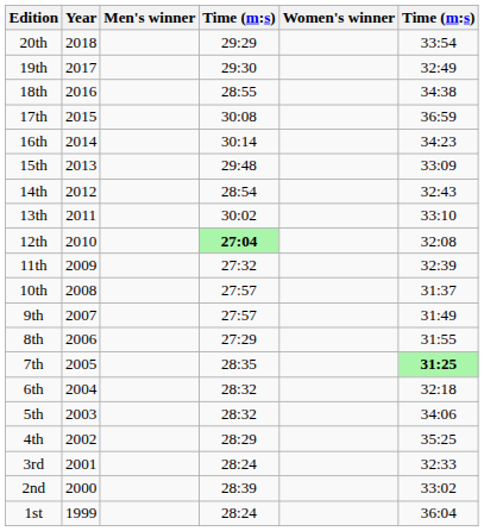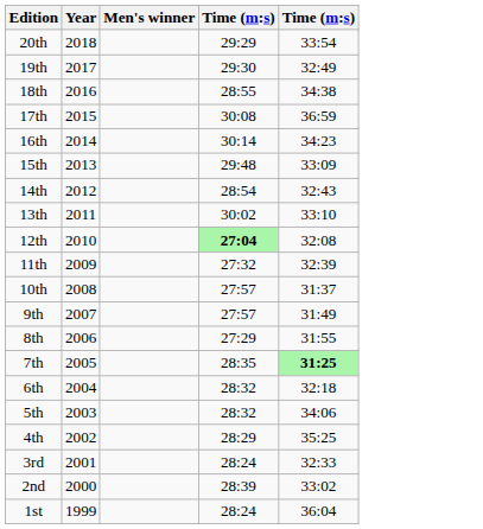 <table class="wikitable sortable" style="text-align:center">
 <tr>
 <th class=unsortable>Edition</th>
 <th>Year</th>
 <th class=unsortable>Men's winner</th>
 <th>Time (<a href='#'>m</a>:<a href='#'>s</a>)</th>
-<th class=unsortable>Women's winner</th>
 <th>Time (<a href='#'>m</a>:<a href='#'>s</a>)</th>
 </tr>
 <tr>
 <td>20th</td>
 <td>2018</td>
 <td align=left></td>
 <td>29:29</td>
-<td align=left></td>
 <td>33:54</td>
 </tr>
 <tr>
 <td>19th</td>
 <td>2017</td>
 <td align=left></td>
 <td>29:30</td>
-<td align=left></td>
 <td>32:49</td>
 </tr>
 <tr>
 <td>18th</td>
 <td>2016</td>
 <td align=left></td>
 <td>28:55</td>
-<td align=left></td>
 <td>34:38</td>
 </tr>
 <tr>
 <td>17th</td>
 <td>2015</td>
 <td align=left></td>
 <td>30:08</td>
-<td align=left></td>
 <td>36:59</td>
 </tr>
 <tr>
 <td>16th</td>
 <td>2014</td>
 <td align=left></td>
 <td>30:14</td>
-<td align=left></td>
 <td>34:23</td>
 </tr>
 <tr>
 <td>15th</td>
 <td>2013</td>
 <td align=left></td>
 <td>29:48</td>
-<td align=left></td>
 <td>33:09</td>
 </tr>
 <tr>
 <td>14th</td>
 <td>2012</td>
 <td align=left></td>
 <td>28:54</td>
-<td align=left></td>
 <td>32:43</td>
 </tr>
 <tr>
 <td>13th</td>
 <td>2011</td>
 <td align=left></td>
 <td>30:02</td>
-<td align=left></td>
 <td>33:10</td>
 </tr>
 <tr>
 <td>12th</td>
 <td>2010</td>
 <td align=left></td>
 <td bgcolor=#A9F5A9><strong>27:04 </strong></td>
-<td align=left></td>
 <td>32:08</td>
 </tr>
 <tr>
 <td>11th</td>
 <td>2009</td>
 <td align=left></td>
 <td>27:32</td>
-<td align=left></td>
 <td>32:39</td>
 </tr>
 <tr>
 <td>10th</td>
 <td>2008</td>
 <td align=left></td>
 <td>27:57</td>
-<td align=left></td>
 <td>31:37</td>
 </tr>
 <tr>
 <td>9th</td>
 <td>2007</td>
 <td align=left></td>
 <td>27:57</td>
-<td align=left></td>
 <td>31:49</td>
 </tr>
 <tr>
 <td>8th</td>
 <td>2006</td>
 <td align=left></td>
 <td>27:29</td>
-<td align=left></td>
 <td>31:55</td>
 </tr>
 <tr>
 <td>7th</td>
 <td>2005</td>
 <td align=left></td>
 <td>28:35</td>
-<td align=left></td>
 <td bgcolor=#A9F5A9><strong>31:25</strong></td>
 </tr>
 <tr>
 <td>6th</td>
 <td>2004</td>
 <td align=left></td>
 <td>28:32</td>
-<td align=left></td>
 <td>32:18</td>
 </tr>
 <tr>
 <td>5th</td>
 <td>2003</td>
 <td align=left></td>
 <td>28:32</td>
-<td align=left></td>
 <td>34:06</td>
 </tr>
 <tr>
 <td>4th</td>
 <td>2002</td>
 <td align=left></td>
 <td>28:29</td>
-<td align=left></td>
 <td>35:25</td>
 </tr>
 <tr>
 <td>3rd</td>
 <td>2001</td>
 <td align=left></td>
 <td>28:24</td>
-<td align=left></td>
 <td>32:33</td>
 </tr>
 <tr>
 <td>2nd</td>
 <td>2000</td>
 <td align=left></td>
 <td>28:39</td>
-<td align=left></td>
 <td>33:02</td>
 </tr>
 <tr>
 <td>1st</td>
 <td>1999</td>
 <td align=left></td>
 <td>28:24</td>
-<td align=left></td>
 <td>36:04</td>
 </tr>
 </table>
